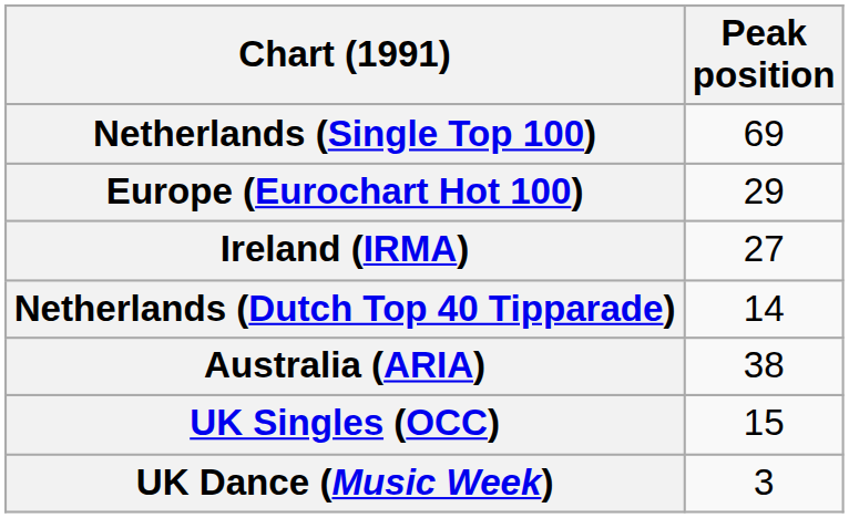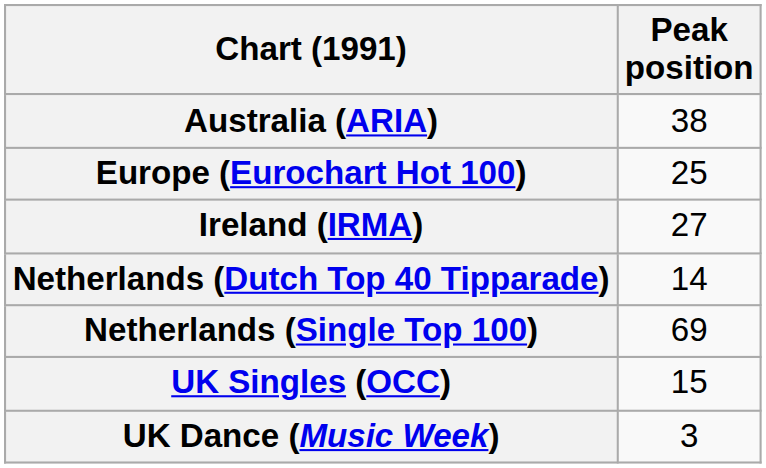 <table class="wikitable sortable plainrowheaders" style="text-align:center">
 <tr>
 <th scope="col">Chart (1991)</th>
 <th scope="col">Peak<br>position</th>
 </tr>
 <tr>
-<th scope="row">Netherlands (<a href='#'>Single Top 100</a>)</th>
-<td>69</td>
+<th scope="row">Australia (<a href='#'>ARIA</a>)</th>
+<td>38</td>
 </tr>
 <tr>
 <th scope="row">Europe (<a href='#'>Eurochart Hot 100</a>)</th>
-<td>29</td>
+<td>25</td>
 </tr>
 <tr>
 <th scope="row">Ireland (<a href='#'>IRMA</a>)</th>
 <td>27</td>
 </tr>
 <tr>
 <th scope="row">Netherlands (<a href='#'>Dutch Top 40 Tipparade</a>)</th>
 <td>14</td>
 </tr>
 <tr>
-<th scope="row">Australia (<a href='#'>ARIA</a>)</th>
-<td>38</td>
+<th scope="row">Netherlands (<a href='#'>Single Top 100</a>)</th>
+<td>69</td>
 </tr>
 <tr>
 <th scope="row"><a href='#'>UK Singles</a> (<a href='#'>OCC</a>)</th>
 <td>15</td>
 </tr>
 <tr>
 <th scope="row">UK Dance (<em><a href='#'>Music Week</a></em>)</th>
 <td>3</td>
 </tr>
 </table>
